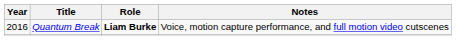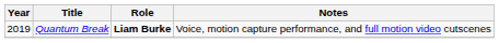 <table class="wikitable">
 <tr>
 <th>Year</th>
 <th>Title</th>
 <th>Role</th>
 <th class="unsortable">Notes</th>
 </tr>
 <tr>
-<td>2016</td>
+<td>2019</td>
 <td><em><a href='#'>Quantum Break</a></em></td>
 <td><strong>Liam Burke</strong></td>
 <td>Voice, motion capture performance, and <a href='#'>full motion video</a> cutscenes</td>
 </tr>
 <tr>
 </tr>
 </table>
